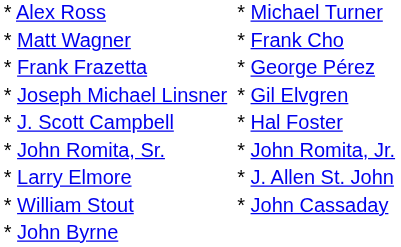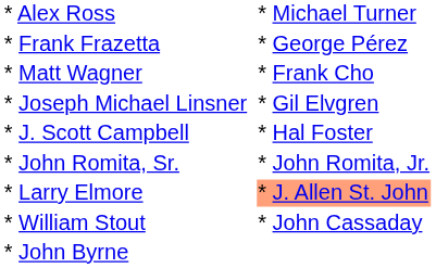 <table>
 <tr>
 <td>* <a href='#'>Alex Ross</a></td>
 <td></td>
 <td>* <a href='#'>Michael Turner</a></td>
 </tr>
 <tr>
+<td>* <a href='#'>Frank Frazetta</a></td>
+<td></td>
+<td>* <a href='#'>George Pérez</a></td>
+</tr>
+<tr>
 <td>* <a href='#'>Matt Wagner</a></td>
 <td></td>
 <td>* <a href='#'>Frank Cho</a></td>
-</tr>
-<tr>
-<td>* <a href='#'>Frank Frazetta</a></td>
-<td></td>
-<td>* <a href='#'>George Pérez</a></td>
 </tr>
 <tr>
 <td>* <a href='#'>Joseph Michael Linsner</a></td>
 <td></td>
 <td>* <a href='#'>Gil Elvgren</a></td>
 </tr>
 <tr>
 <td>* <a href='#'>J. Scott Campbell</a></td>
 <td></td>
 <td>* <a href='#'>Hal Foster</a></td>
 </tr>
 <tr>
 <td>* <a href='#'>John Romita, Sr.</a></td>
 <td></td>
 <td>* <a href='#'>John Romita, Jr.</a></td>
 </tr>
 <tr>
 <td>* <a href='#'>Larry Elmore</a></td>
 <td></td>
-<td>* <a href='#'>J. Allen St. John</a></td>
+<td style="background: lightsalmon;">* <a href='#'>J. Allen St. John</a></td>
 </tr>
 <tr>
 <td>* <a href='#'>William Stout</a></td>
 <td></td>
 <td>* <a href='#'>John Cassaday</a></td>
 </tr>
 <tr>
 <td>* <a href='#'>John Byrne</a></td>
 <td></td>
 <td></td>
 </tr>
 </table>
